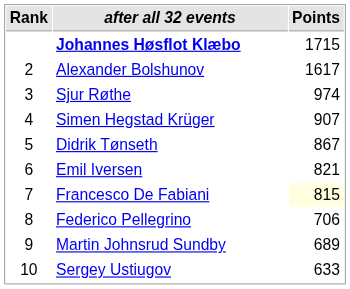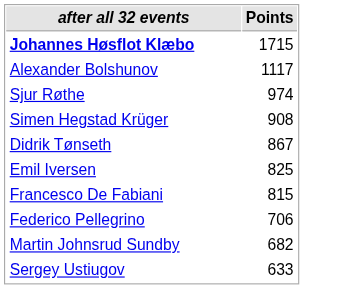 <table cellspacing="1" cellpadding="3" style="border:1px solid #AAAAAA;font-size:86%">
 <tr style="background-color: #E4E4E4;">
-<th style="border-bottom:1px solid #AAAAAA" width=10>Rank</th>
 <th style="border-bottom:1px solid #AAAAAA" width=200><em>after all 32 events</em></th>
 <th style="border-bottom:1px solid #AAAAAA" width=20 align=right>Points</th>
 </tr>
 <tr>
-<td align=center><strong><span>  </span></strong></td>
 <td> <strong><a href='#'>Johannes Høsflot Klæbo</a></strong></td>
 <td align=right>1715</td>
 </tr>
 <tr>
-<td align=center>2</td>
 <td> <a href='#'>Alexander Bolshunov</a></td>
-<td align=right>1617</td>
+<td align=right>1117</td>
 </tr>
 <tr>
-<td align=center>3</td>
 <td> <a href='#'>Sjur Røthe</a></td>
 <td align=right>974</td>
 </tr>
 <tr>
-<td align=center>4</td>
 <td> <a href='#'>Simen Hegstad Krüger</a></td>
-<td align=right>907</td>
+<td align=right>908</td>
 </tr>
 <tr>
-<td align=center>5</td>
 <td> <a href='#'>Didrik Tønseth</a></td>
 <td align=right>867</td>
 </tr>
 <tr>
-<td align=center>6</td>
 <td> <a href='#'>Emil Iversen</a></td>
-<td align=right>821</td>
+<td align=right>825</td>
 </tr>
 <tr>
-<td align=center>7</td>
 <td> <a href='#'>Francesco De Fabiani</a></td>
-<td align=right style="background: lightyellow;">815</td>
+<td align=right>815</td>
 </tr>
 <tr>
-<td align=center>8</td>
 <td> <a href='#'>Federico Pellegrino</a></td>
 <td align=right>706</td>
 </tr>
 <tr>
-<td align=center>9</td>
 <td> <a href='#'>Martin Johnsrud Sundby</a></td>
-<td align=right>689</td>
+<td align=right>682</td>
 </tr>
 <tr>
-<td align=center>10</td>
 <td> <a href='#'>Sergey Ustiugov</a></td>
 <td align=right>633</td>
 </tr>
 </table>
